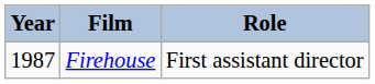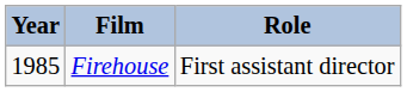 <table class="wikitable" style="font-size:95%;">
 <tr>
 <th style="background:#B0C4DE;">Year</th>
 <th style="background:#B0C4DE;">Film</th>
 <th style="background:#B0C4DE;">Role</th>
 </tr>
 <tr>
-<td>1987</td>
+<td>1985</td>
 <td><em><a href='#'>Firehouse</a></em></td>
 <td>First assistant director</td>
 </tr>
 </table>
